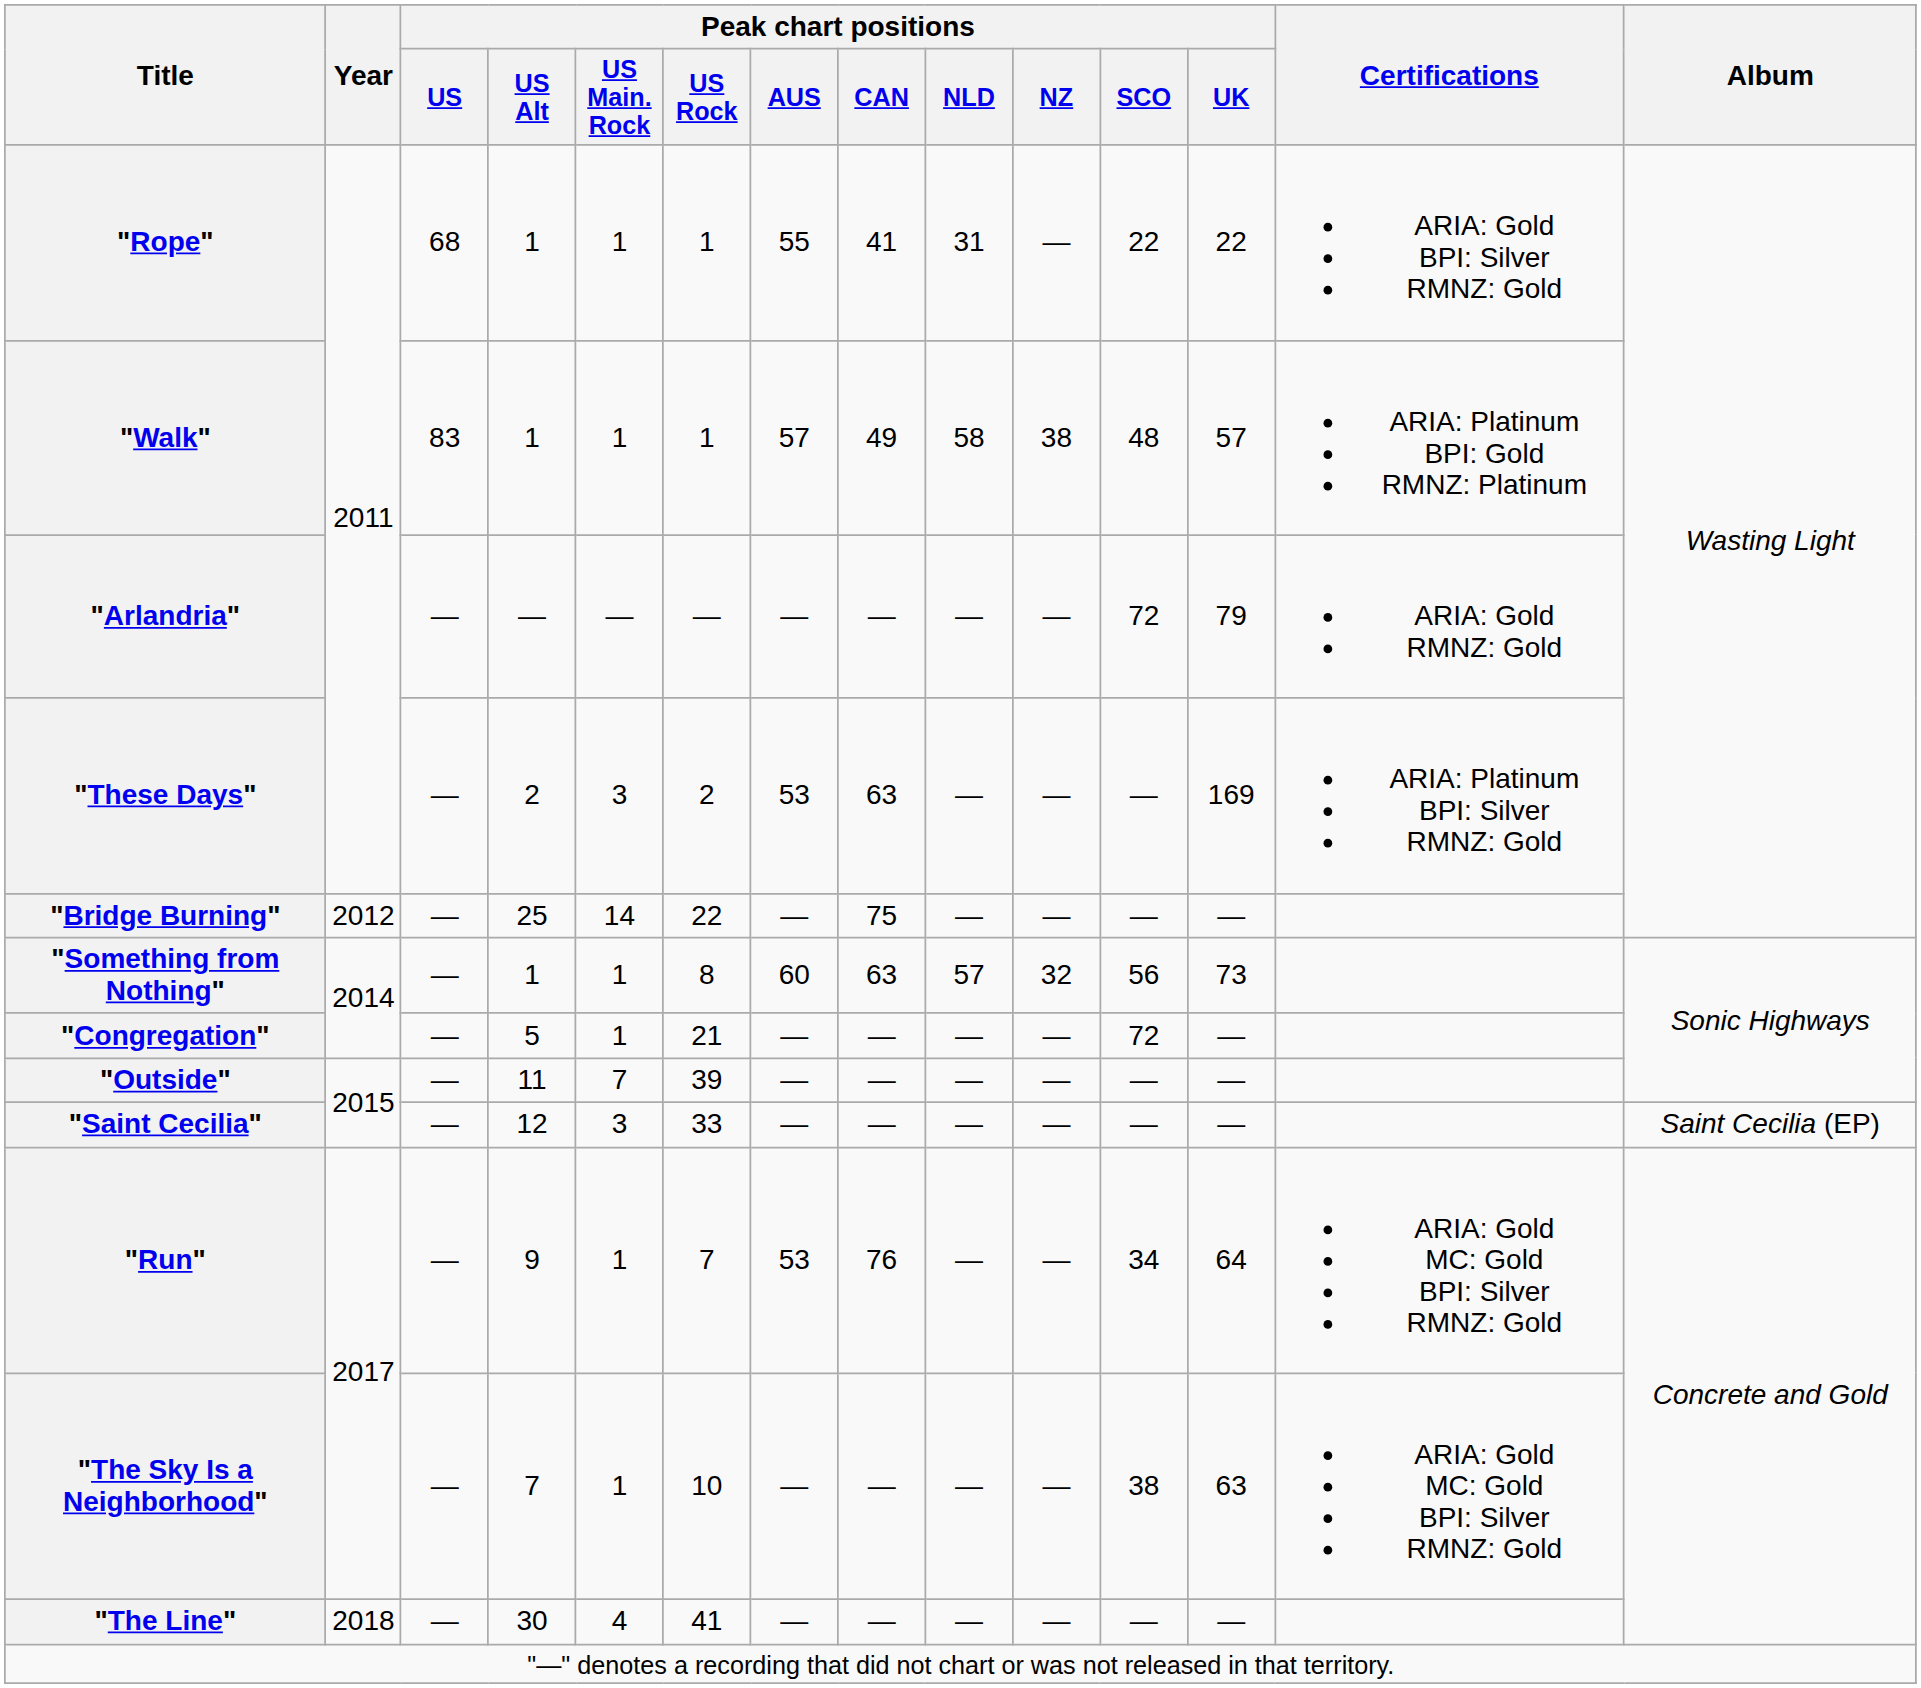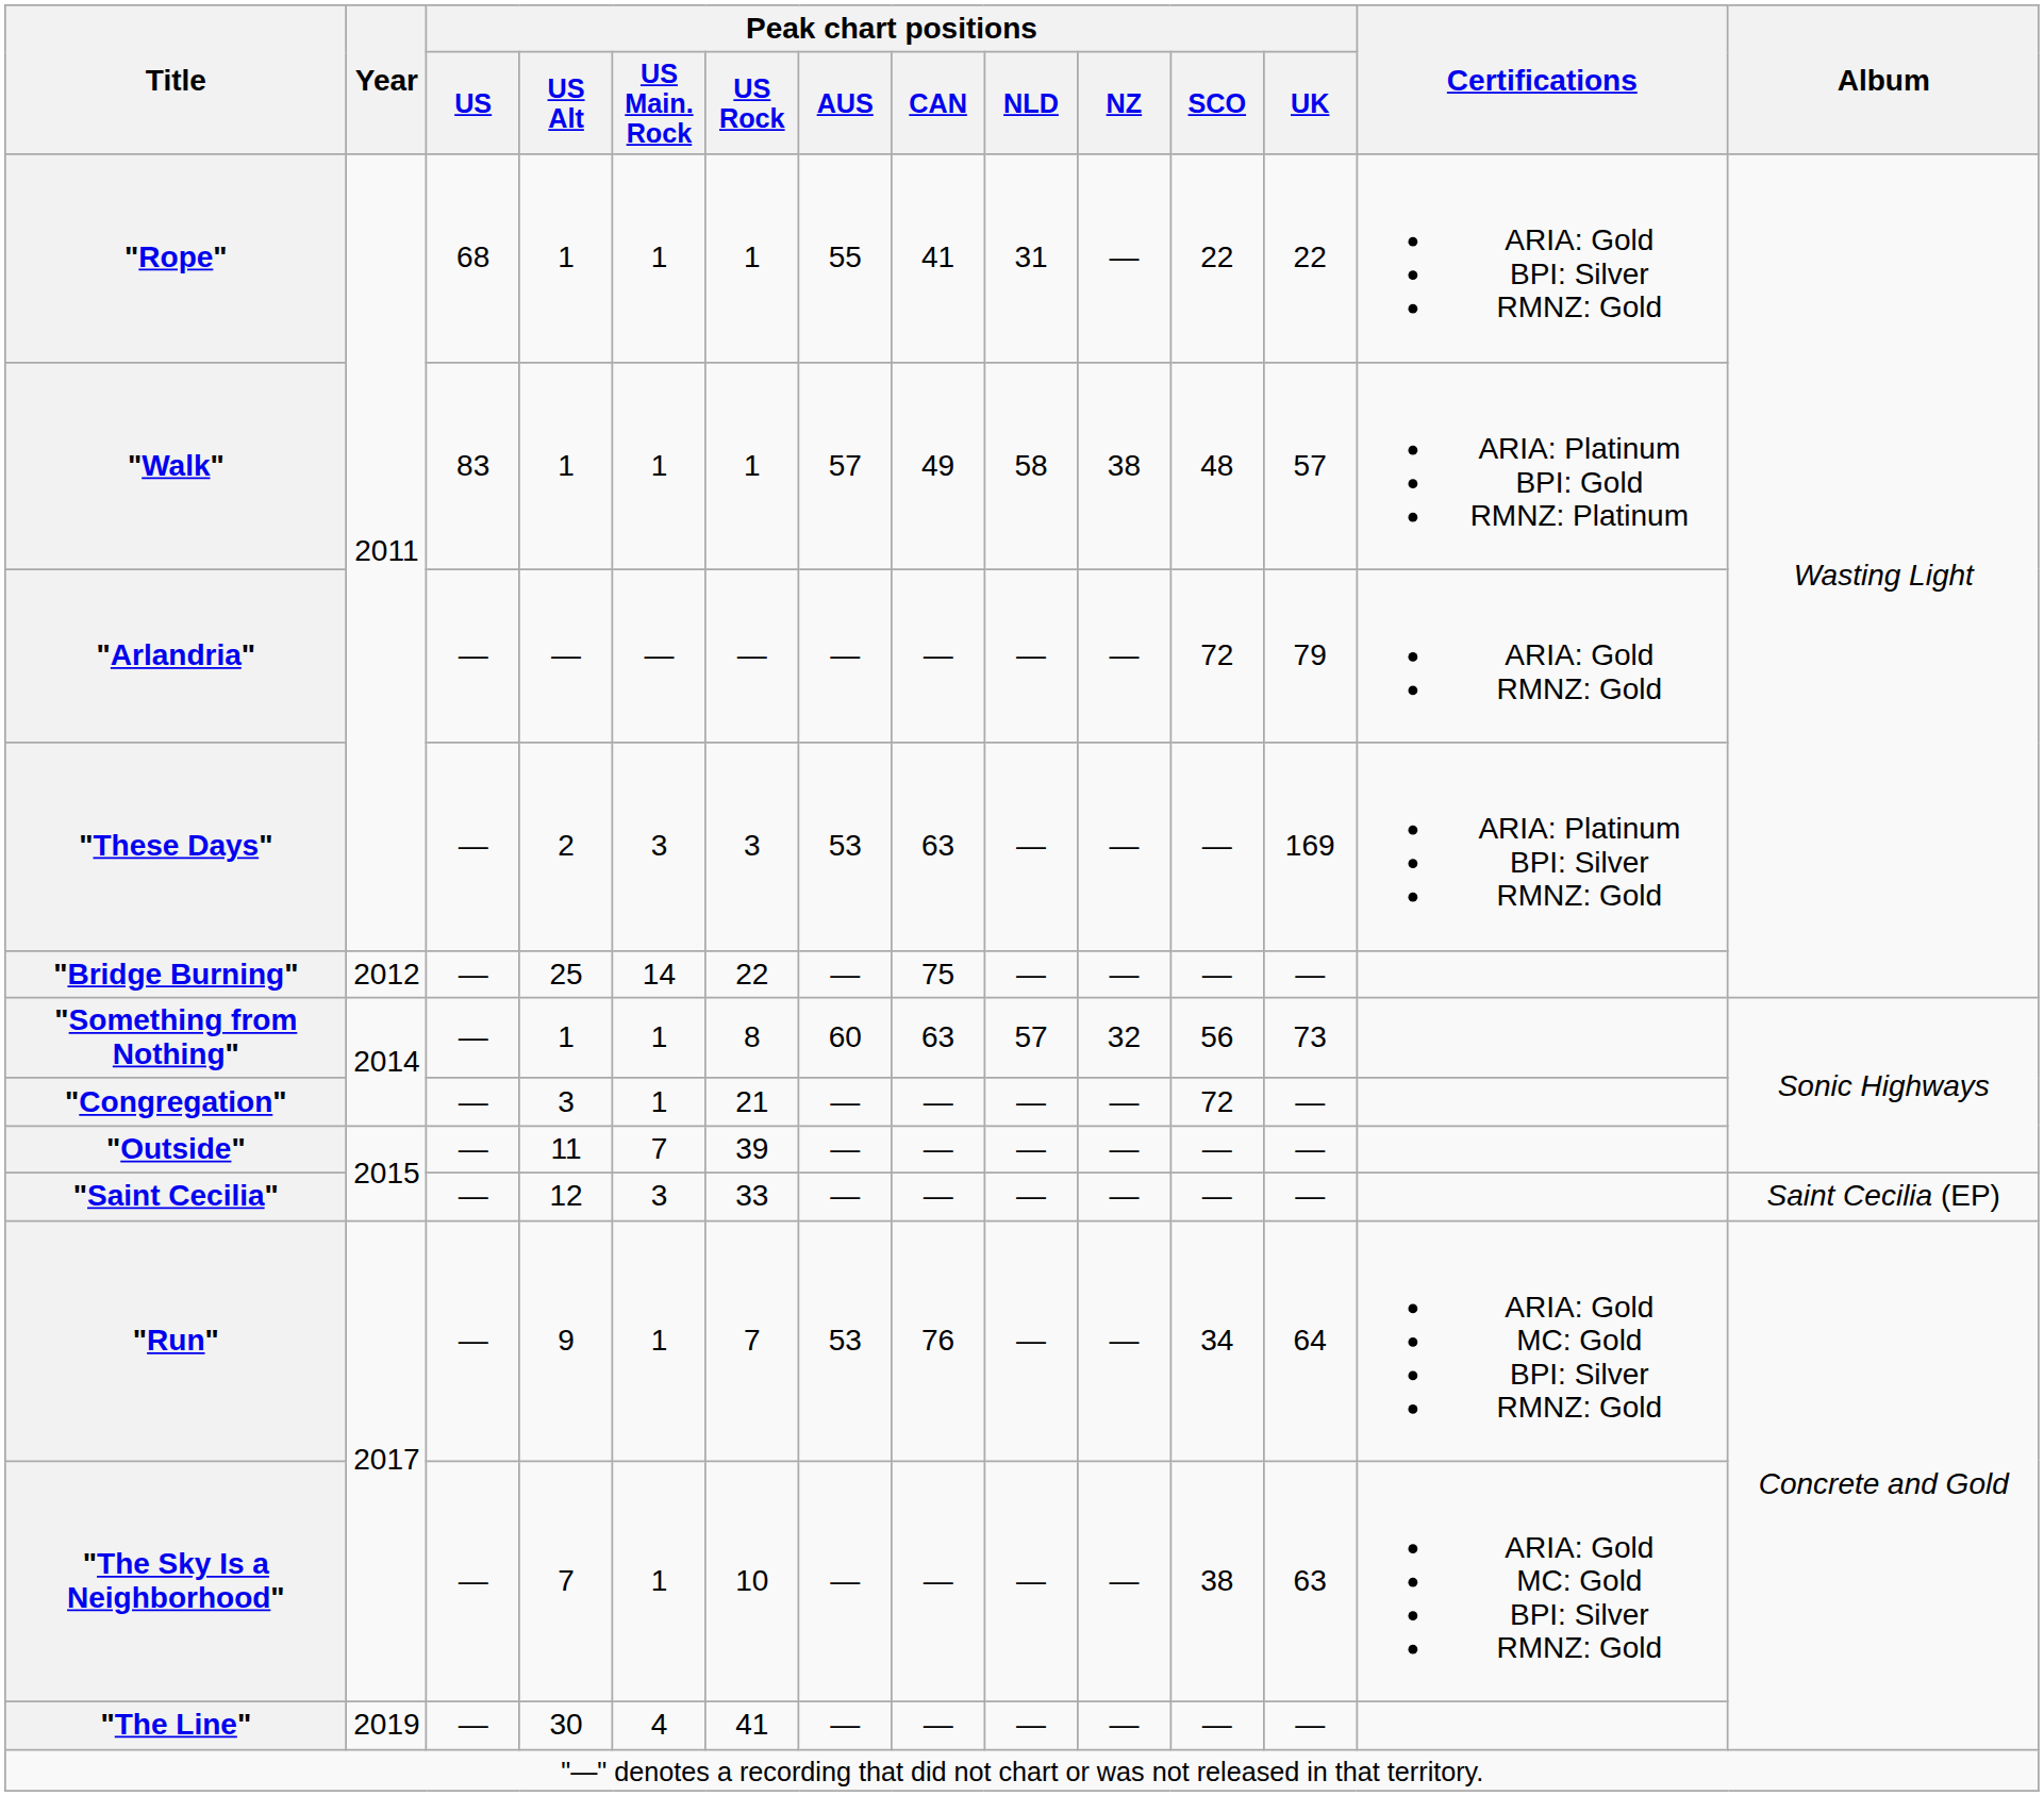 <table class="wikitable plainrowheaders" style="text-align:center;">
 <tr>
 <th scope="col" rowspan="2" style="width:11em;">Title</th>
 <th scope="col" rowspan="2" style="width:2em;">Year</th>
 <th scope="col" colspan="10">Peak chart positions</th>
 <th scope="col" rowspan="2" style="width:12em;"><a href='#'>Certifications</a></th>
 <th scope="col" rowspan="2" style="width:10em;">Album</th>
 </tr>
 <tr>
 <th scope="col" style="width:3em;font-size:90%;"><a href='#'>US</a><br></th>
 <th scope="col" style="width:3em;font-size:90%;"><a href='#'>US<br>Alt</a><br></th>
 <th scope="col" style="width:3em;font-size:90%;"><a href='#'>US<br>Main.<br>Rock</a><br></th>
 <th scope="col" style="width:3em;font-size:90%;"><a href='#'>US<br>Rock</a><br></th>
 <th scope="col" style="width:3em;font-size:90%;"><a href='#'>AUS</a><br></th>
 <th scope="col" style="width:3em;font-size:90%;"><a href='#'>CAN</a><br></th>
 <th scope="col" style="width:3em;font-size:90%;"><a href='#'>NLD</a><br></th>
 <th scope="col" style="width:3em;font-size:90%;"><a href='#'>NZ</a><br></th>
 <th scope="col" style="width:3em;font-size:90%;"><a href='#'>SCO</a><br></th>
 <th scope="col" style="width:3em;font-size:90%;"><a href='#'>UK</a><br></th>
 </tr>
 <tr>
 <th scope="row">"<a href='#'>Rope</a>"</th>
 <td rowspan="4">2011</td>
 <td>68</td>
 <td>1</td>
 <td>1</td>
 <td>1</td>
 <td>55</td>
 <td>41</td>
 <td>31</td>
 <td>—</td>
 <td>22</td>
 <td>22</td>
 <td><br><ul><li>ARIA: Gold</li><li>BPI: Silver</li><li>RMNZ: Gold</li></ul></td>
 <td rowspan="5"><em>Wasting Light</em></td>
 </tr>
 <tr>
 <th scope="row">"<a href='#'>Walk</a>"</th>
 <td>83</td>
 <td>1</td>
 <td>1</td>
 <td>1</td>
 <td>57</td>
 <td>49</td>
 <td>58</td>
 <td>38</td>
 <td>48</td>
 <td>57</td>
 <td><br><ul><li>ARIA: Platinum</li><li>BPI: Gold</li><li>RMNZ: Platinum</li></ul></td>
 </tr>
 <tr>
 <th scope="row">"<a href='#'>Arlandria</a>"</th>
 <td>—</td>
 <td>—</td>
 <td>—</td>
 <td>—</td>
 <td>—</td>
 <td>—</td>
 <td>—</td>
 <td>—</td>
 <td>72</td>
 <td>79</td>
 <td><br><ul><li>ARIA: Gold</li><li>RMNZ: Gold</li></ul></td>
 </tr>
 <tr>
 <th scope="row">"<a href='#'>These Days</a>"</th>
 <td>—</td>
 <td>2</td>
 <td>3</td>
-<td>2</td>
+<td>3</td>
 <td>53</td>
 <td>63</td>
 <td>—</td>
 <td>—</td>
 <td>—</td>
 <td>169</td>
 <td><br><ul><li>ARIA: Platinum</li><li>BPI: Silver</li><li>RMNZ: Gold</li></ul></td>
 </tr>
 <tr>
 <th scope="row">"<a href='#'>Bridge Burning</a>"</th>
 <td>2012</td>
 <td>—</td>
 <td>25</td>
 <td>14</td>
 <td>22</td>
 <td>—</td>
 <td>75</td>
 <td>—</td>
 <td>—</td>
 <td>—</td>
 <td>—</td>
 <td></td>
 </tr>
 <tr>
 <th scope="row">"<a href='#'>Something from Nothing</a>"</th>
 <td rowspan="2">2014</td>
 <td>—</td>
 <td>1</td>
 <td>1</td>
 <td>8</td>
 <td>60</td>
 <td>63</td>
 <td>57</td>
 <td>32</td>
 <td>56</td>
 <td>73</td>
 <td></td>
 <td rowspan="3"><em>Sonic Highways</em></td>
 </tr>
 <tr>
 <th scope="row">"<a href='#'>Congregation</a>"</th>
 <td>—</td>
-<td>5</td>
+<td>3</td>
 <td>1</td>
 <td>21</td>
 <td>—</td>
 <td>—</td>
 <td>—</td>
 <td>—</td>
 <td>72</td>
 <td>—</td>
 <td></td>
 </tr>
 <tr>
 <th scope="row">"<a href='#'>Outside</a>"</th>
 <td rowspan="2">2015</td>
 <td>—</td>
 <td>11</td>
 <td>7</td>
 <td>39</td>
 <td>—</td>
 <td>—</td>
 <td>—</td>
 <td>—</td>
 <td>—</td>
 <td>—</td>
 <td></td>
 </tr>
 <tr>
 <th scope="row">"<a href='#'>Saint Cecilia</a>"</th>
 <td>—</td>
 <td>12</td>
 <td>3</td>
 <td>33</td>
 <td>—</td>
 <td>—</td>
 <td>—</td>
 <td>—</td>
 <td>—</td>
 <td>—</td>
 <td></td>
 <td><em>Saint Cecilia</em> (EP)</td>
 </tr>
 <tr>
 <th scope="row">"<a href='#'>Run</a>"</th>
 <td rowspan="2">2017</td>
 <td>—</td>
 <td>9</td>
 <td>1</td>
 <td>7</td>
 <td>53</td>
 <td>76</td>
 <td>—</td>
 <td>—</td>
 <td>34</td>
 <td>64</td>
 <td><br><ul><li>ARIA: Gold</li><li>MC: Gold</li><li>BPI: Silver</li><li>RMNZ: Gold</li></ul></td>
 <td rowspan="3"><em>Concrete and Gold</em></td>
 </tr>
 <tr>
 <th scope="row">"<a href='#'>The Sky Is a Neighborhood</a>"</th>
 <td>—</td>
 <td>7</td>
 <td>1</td>
 <td>10</td>
 <td>—</td>
 <td>—</td>
 <td>—</td>
 <td>—</td>
 <td>38</td>
 <td>63</td>
 <td><br><ul><li>ARIA: Gold</li><li>MC: Gold</li><li>BPI: Silver</li><li>RMNZ: Gold</li></ul></td>
 </tr>
 <tr>
 <th scope="row">"<a href='#'>The Line</a>"</th>
-<td>2018</td>
+<td>2019</td>
 <td>—</td>
 <td>30</td>
 <td>4</td>
 <td>41</td>
 <td>—</td>
 <td>—</td>
 <td>—</td>
 <td>—</td>
 <td>—</td>
 <td>—</td>
 <td></td>
 </tr>
 <tr>
 <td colspan="14" style="font-size:90%">"—" denotes a recording that did not chart or was not released in that territory.</td>
 </tr>
 </table>
